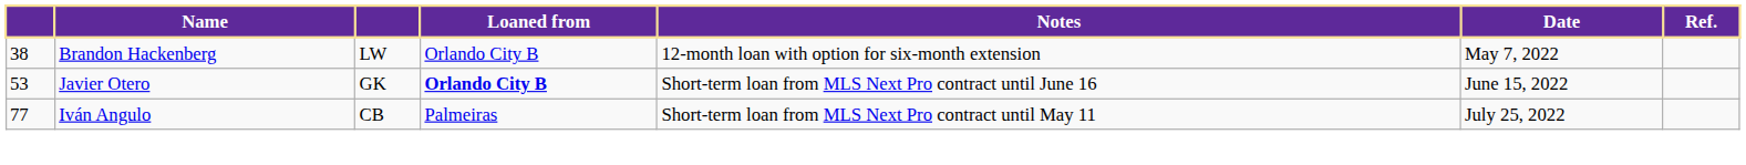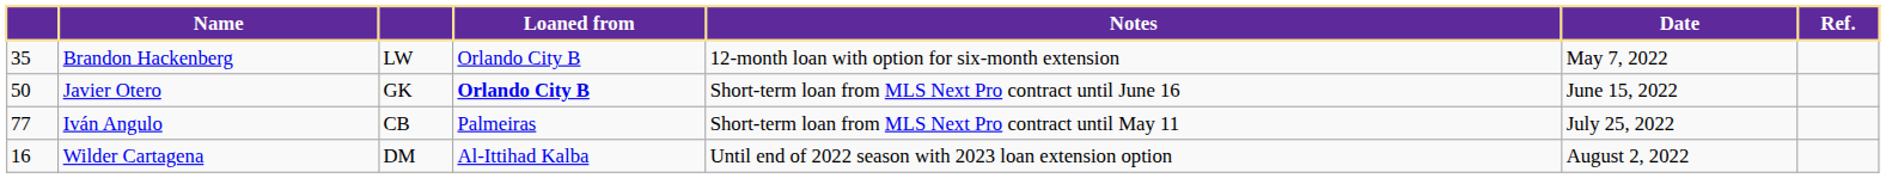 <table class="wikitable" style="width:90%; text-align:center; font-size:95%; text-align:left;">
 <tr>
 <th style="background:#5E299A; color:white; border:2px solid #F8E196;"></th>
 <th style="background:#5E299A; color:white; border:2px solid #F8E196;">Name</th>
 <th style="background:#5E299A; color:white; border:2px solid #F8E196;"></th>
 <th style="background:#5E299A; color:white; border:2px solid #F8E196;">Loaned from</th>
 <th style="background:#5E299A; color:white; border:2px solid #F8E196;">Notes</th>
 <th style="background:#5E299A; color:white; border:2px solid #F8E196;">Date</th>
 <th style="background:#5E299A; color:white; border:2px solid #F8E196;">Ref.</th>
 </tr>
 <tr>
-<td>38</td>
+<td>35</td>
 <td> <a href='#'>Brandon Hackenberg</a></td>
 <td>LW</td>
 <td> <a href='#'>Orlando City B</a></td>
 <td>12-month loan with option for six-month extension</td>
 <td>May 7, 2022</td>
 <td></td>
 </tr>
 <tr>
-<td>53</td>
+<td>50</td>
 <td> <a href='#'>Javier Otero</a></td>
 <td>GK</td>
 <td><strong> <a href='#'>Orlando City B</a></strong></td>
 <td>Short-term loan from <a href='#'>MLS Next Pro</a> contract until June 16</td>
 <td>June 15, 2022</td>
 <td></td>
 </tr>
 <tr>
 <td>77</td>
 <td> <a href='#'>Iván Angulo</a></td>
 <td>CB</td>
 <td> <a href='#'>Palmeiras</a></td>
 <td>Short-term loan from <a href='#'>MLS Next Pro</a> contract until May 11</td>
 <td>July 25, 2022</td>
 <td></td>
 </tr>
+<tr>
+<td>16</td>
+<td> <a href='#'>Wilder Cartagena</a></td>
+<td>DM</td>
+<td> <a href='#'>Al-Ittihad Kalba</a></td>
+<td>Until end of 2022 season with 2023 loan extension option</td>
+<td>August 2, 2022</td>
+<td></td>
+</tr>
 </table>
